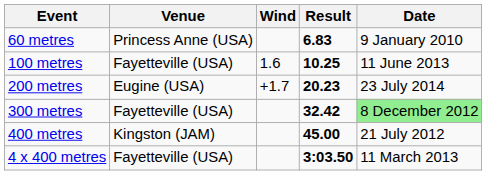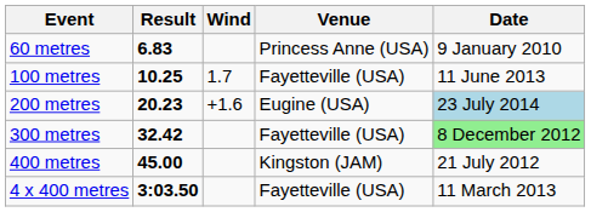 <table class="wikitable">
 <tr>
 <th>Event</th>
+<th>Result</th>
+<th>Wind</th>
 <th>Venue</th>
-<th>Wind</th>
-<th>Result</th>
 <th>Date</th>
 </tr>
 <tr>
 <td><a href='#'>60 metres</a></td>
+<td><strong>6.83</strong></td>
+<td></td>
 <td>Princess Anne (USA)</td>
-<td></td>
-<td><strong>6.83</strong></td>
 <td>9 January 2010</td>
 </tr>
 <tr>
 <td><a href='#'>100 metres</a></td>
+<td><strong>10.25</strong></td>
+<td>1.7</td>
 <td>Fayetteville (USA)</td>
-<td>1.6</td>
-<td><strong>10.25</strong></td>
 <td>11 June 2013</td>
 </tr>
 <tr>
 <td><a href='#'>200 metres</a></td>
+<td><strong>20.23</strong></td>
+<td>+1.6</td>
 <td>Eugine (USA)</td>
-<td>+1.7</td>
-<td><strong>20.23</strong></td>
-<td>23 July 2014</td>
+<td style="background: lightblue;">23 July 2014</td>
 </tr>
 <tr>
 <td><a href='#'>300 metres</a></td>
+<td><strong>32.42</strong></td>
+<td></td>
 <td>Fayetteville  (USA)</td>
-<td></td>
-<td><strong>32.42</strong></td>
 <td style="background: lightgreen;">8 December 2012</td>
 </tr>
 <tr>
 <td><a href='#'>400 metres</a></td>
+<td><strong>45.00</strong></td>
+<td></td>
 <td>Kingston (JAM)</td>
-<td></td>
-<td><strong>45.00</strong></td>
 <td>21 July 2012</td>
 </tr>
 <tr>
 <td><a href='#'>4 x 400 metres</a></td>
+<td><strong>3:03.50</strong></td>
+<td></td>
 <td>Fayetteville (USA)</td>
-<td></td>
-<td><strong>3:03.50</strong></td>
 <td>11 March 2013</td>
 </tr>
 </table>
